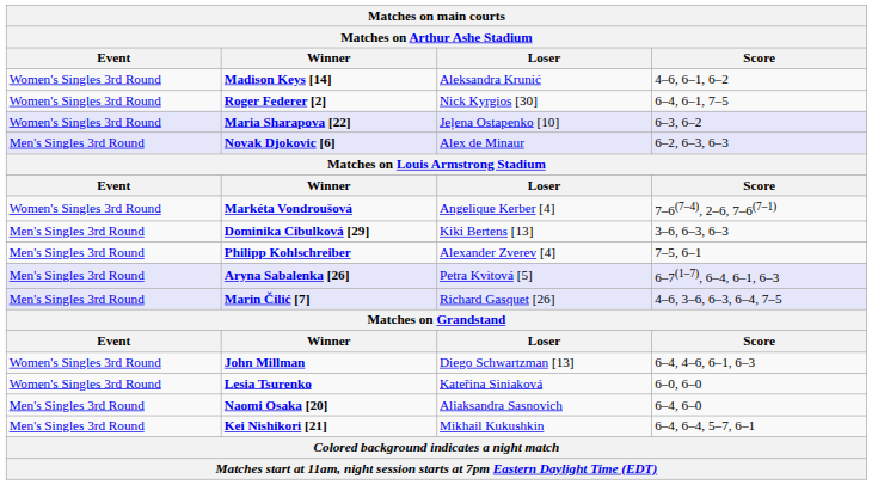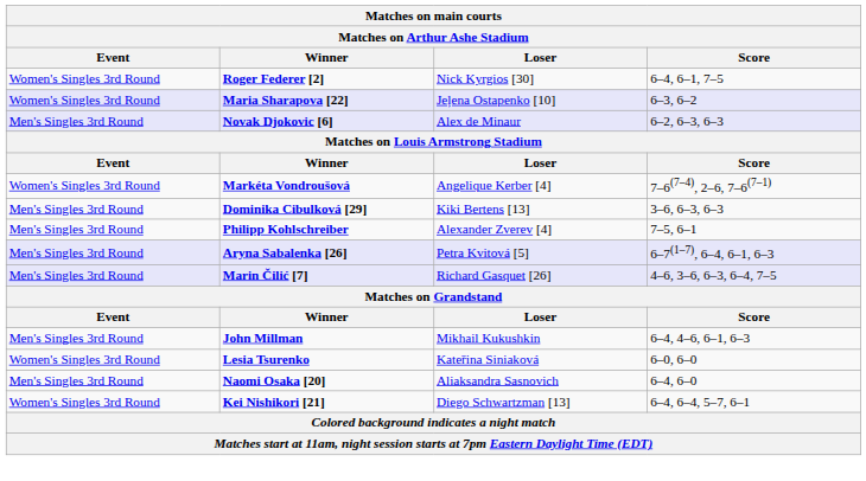 <table class="wikitable" style="margin:auto;">
 <tr>
 <th colspan="4" style="white-space:nowrap;">Matches on main courts</th>
 </tr>
 <tr>
 <th colspan="4"><strong>Matches on <a href='#'>Arthur Ashe Stadium</a></strong></th>
 </tr>
 <tr>
 <th width=250>Event</th>
 <th width=250>Winner</th>
 <th width=250>Loser</th>
 <th width=250>Score</th>
-</tr>
-<tr>
-<td><a href='#'>Women's Singles 3rd Round</a></td>
-<td> <strong><a href='#'>Madison Keys</a> [14]</strong></td>
-<td> <a href='#'>Aleksandra Krunić</a></td>
-<td>4–6, 6–1, 6–2</td>
 </tr>
 <tr>
 <td><a href='#'>Women's Singles 3rd Round</a></td>
 <td> <strong><a href='#'>Roger Federer</a> [2]</strong></td>
 <td> <a href='#'>Nick Kyrgios</a> [30]</td>
 <td>6–4, 6–1, 7–5</td>
 </tr>
 <tr bgcolor="lavender">
 <td><a href='#'>Women's Singles 3rd Round</a></td>
 <td> <strong><a href='#'>Maria Sharapova</a> [22]</strong></td>
 <td> <a href='#'>Jeļena Ostapenko</a> [10]</td>
 <td>6–3, 6–2</td>
 </tr>
 <tr bgcolor="lavender">
 <td><a href='#'>Men's Singles 3rd Round</a></td>
 <td> <strong><a href='#'>Novak Djokovic</a> [6]</strong></td>
 <td> <a href='#'>Alex de Minaur</a></td>
 <td>6–2, 6–3, 6–3</td>
 </tr>
 <tr>
 <th colspan="4"><strong>Matches on <a href='#'>Louis Armstrong Stadium</a></strong></th>
 </tr>
 <tr>
 <th width=250>Event</th>
 <th width=250>Winner</th>
 <th width=250>Loser</th>
 <th width=250>Score</th>
 </tr>
 <tr>
 <td><a href='#'>Women's Singles 3rd Round</a></td>
 <td> <strong><a href='#'>Markéta Vondroušová</a></strong></td>
 <td> <a href='#'>Angelique Kerber</a> [4]</td>
 <td>7–6<sup>(7–4)</sup>, 2–6, 7–6<sup>(7–1)</sup></td>
 </tr>
 <tr>
 <td><a href='#'>Men's Singles 3rd Round</a></td>
 <td> <strong><a href='#'>Dominika Cibulková</a> [29]</strong></td>
 <td> <a href='#'>Kiki Bertens</a> [13]</td>
 <td>3–6, 6–3, 6–3</td>
 </tr>
 <tr>
 <td><a href='#'>Men's Singles 3rd Round</a></td>
 <td> <strong><a href='#'>Philipp Kohlschreiber</a></strong></td>
 <td> <a href='#'>Alexander Zverev</a> [4]</td>
 <td>7–5, 6–1</td>
 </tr>
 <tr bgcolor="lavender">
 <td><a href='#'>Men's Singles 3rd Round</a></td>
 <td> <strong><a href='#'>Aryna Sabalenka</a> [26]</strong></td>
 <td> <a href='#'>Petra Kvitová</a> [5]</td>
 <td>6–7<sup>(1–7)</sup>, 6–4, 6–1, 6–3</td>
 </tr>
 <tr bgcolor="lavender">
 <td><a href='#'>Men's Singles 3rd Round</a></td>
 <td> <strong><a href='#'>Marin Čilić</a> [7]</strong></td>
 <td> <a href='#'>Richard Gasquet</a> [26]</td>
 <td>4–6, 3–6, 6–3, 6–4, 7–5</td>
 </tr>
 <tr>
 <th colspan="4"><strong>Matches on <a href='#'>Grandstand</a></strong></th>
 </tr>
 <tr>
 <th width=250>Event</th>
 <th width=250>Winner</th>
 <th width=250>Loser</th>
 <th width=250>Score</th>
 </tr>
 <tr>
-<td><a href='#'>Women's Singles 3rd Round</a></td>
+<td><a href='#'>Men's Singles 3rd Round</a></td>
 <td> <strong><a href='#'>John Millman</a></strong></td>
-<td> <a href='#'>Diego Schwartzman</a> [13]</td>
+<td> <a href='#'>Mikhail Kukushkin</a></td>
 <td>6–4, 4–6, 6–1, 6–3</td>
 </tr>
 <tr>
 <td><a href='#'>Women's Singles 3rd Round</a></td>
 <td> <strong><a href='#'>Lesia Tsurenko</a></strong></td>
 <td> <a href='#'>Kateřina Siniaková</a></td>
 <td>6–0, 6–0</td>
 </tr>
 <tr>
 <td><a href='#'>Men's Singles 3rd Round</a></td>
 <td> <strong><a href='#'>Naomi Osaka</a> [20]</strong></td>
 <td> <a href='#'>Aliaksandra Sasnovich</a></td>
 <td>6–4, 6–0</td>
 </tr>
 <tr>
-<td><a href='#'>Men's Singles 3rd Round</a></td>
+<td><a href='#'>Women's Singles 3rd Round</a></td>
 <td> <strong><a href='#'>Kei Nishikori</a> [21]</strong></td>
-<td> <a href='#'>Mikhail Kukushkin</a></td>
+<td> <a href='#'>Diego Schwartzman</a> [13]</td>
 <td>6–4, 6–4, 5–7, 6–1</td>
 </tr>
 <tr>
 <th colspan=4><em>Colored background indicates a night match</em></th>
 </tr>
 <tr>
 <th colspan=4><em>Matches start at 11am, night session starts at 7pm <a href='#'>Eastern Daylight Time (EDT)</a></em></th>
 </tr>
 </table>
